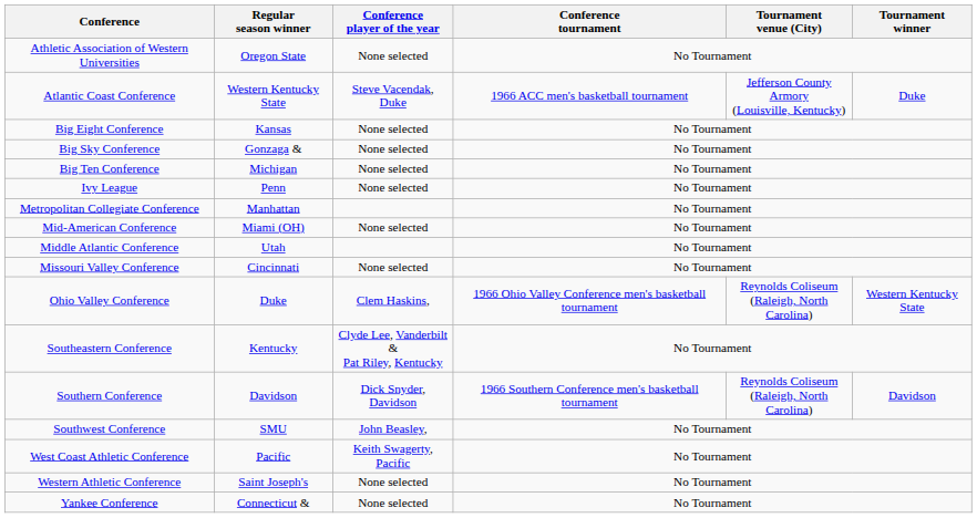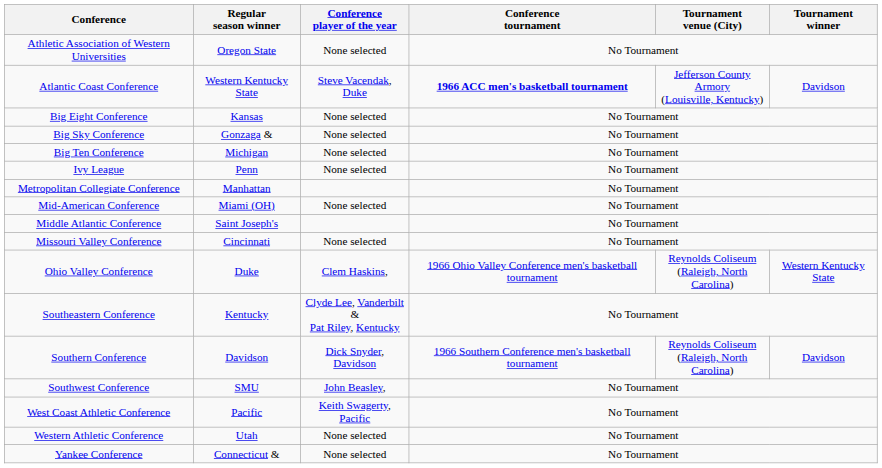 <table class="wikitable" style="text-align:center;">
 <tr>
 <th>Conference</th>
 <th>Regular <br> season winner</th>
 <th><a href='#'>Conference <br> player of the year</a></th>
 <th>Conference <br> tournament</th>
 <th>Tournament <br> venue (City)</th>
 <th>Tournament <br> winner</th>
 </tr>
 <tr>
 <td><a href='#'>Athletic Association of Western Universities</a></td>
 <td><a href='#'>Oregon State</a></td>
 <td>None selected</td>
 <td colspan=3>No Tournament</td>
 </tr>
 <tr>
 <td><a href='#'>Atlantic Coast Conference</a></td>
 <td><a href='#'>Western Kentucky State</a></td>
 <td><a href='#'>Steve Vacendak</a>,<br><a href='#'>Duke</a></td>
-<td><a href='#'>1966 ACC men's basketball tournament</a></td>
+<td><strong><a href='#'>1966 ACC men's basketball tournament</a></strong></td>
 <td><a href='#'>Jefferson County Armory</a><br>(<a href='#'>Louisville, Kentucky</a>)</td>
-<td><a href='#'>Duke</a></td>
+<td><a href='#'>Davidson</a></td>
 </tr>
 <tr>
 <td><a href='#'>Big Eight Conference</a></td>
 <td><a href='#'>Kansas</a></td>
 <td>None selected</td>
 <td colspan=3>No Tournament</td>
 </tr>
 <tr>
 <td><a href='#'>Big Sky Conference</a></td>
 <td><a href='#'>Gonzaga</a> & </td>
 <td>None selected</td>
 <td colspan=3>No Tournament</td>
 </tr>
 <tr>
 <td><a href='#'>Big Ten Conference</a></td>
 <td><a href='#'>Michigan</a></td>
 <td>None selected</td>
 <td colspan=3>No Tournament</td>
 </tr>
 <tr>
 <td><a href='#'>Ivy League</a></td>
 <td><a href='#'>Penn</a></td>
 <td>None selected</td>
 <td colspan=3>No Tournament</td>
 </tr>
 <tr>
 <td><a href='#'>Metropolitan Collegiate Conference</a></td>
 <td><a href='#'>Manhattan</a></td>
 <td></td>
 <td colspan=3>No Tournament</td>
 </tr>
 <tr>
 <td><a href='#'>Mid-American Conference</a></td>
 <td><a href='#'>Miami (OH)</a></td>
 <td>None selected</td>
 <td colspan=3>No Tournament</td>
 </tr>
 <tr>
 <td><a href='#'>Middle Atlantic Conference</a></td>
-<td><a href='#'>Utah</a></td>
+<td><a href='#'>Saint Joseph's</a></td>
 <td></td>
 <td colspan=3>No Tournament</td>
 </tr>
 <tr>
 <td><a href='#'>Missouri Valley Conference</a></td>
 <td><a href='#'>Cincinnati</a></td>
 <td>None selected</td>
 <td colspan=3>No Tournament</td>
 </tr>
 <tr>
 <td><a href='#'>Ohio Valley Conference</a></td>
 <td><a href='#'>Duke</a></td>
 <td><a href='#'>Clem Haskins</a>, </td>
 <td><a href='#'>1966 Ohio Valley Conference men's basketball tournament</a></td>
 <td><a href='#'>Reynolds Coliseum</a><br>(<a href='#'>Raleigh, North Carolina</a>)</td>
 <td><a href='#'>Western Kentucky State</a></td>
 </tr>
 <tr>
 <td><a href='#'>Southeastern Conference</a></td>
 <td><a href='#'>Kentucky</a></td>
 <td><a href='#'>Clyde Lee</a>, <a href='#'>Vanderbilt</a>  &<br><a href='#'>Pat Riley</a>, <a href='#'>Kentucky</a> </td>
 <td colspan=3>No Tournament</td>
 </tr>
 <tr>
 <td><a href='#'>Southern Conference</a></td>
 <td><a href='#'>Davidson</a></td>
 <td><a href='#'>Dick Snyder</a>, <a href='#'>Davidson</a></td>
 <td><a href='#'>1966 Southern Conference men's basketball tournament</a></td>
 <td><a href='#'>Reynolds Coliseum</a><br>(<a href='#'>Raleigh, North Carolina</a>)</td>
 <td><a href='#'>Davidson</a></td>
 </tr>
 <tr>
 <td><a href='#'>Southwest Conference</a></td>
 <td><a href='#'>SMU</a></td>
 <td><a href='#'>John Beasley</a>, </td>
 <td colspan=3>No Tournament</td>
 </tr>
 <tr>
 <td><a href='#'>West Coast Athletic Conference</a></td>
 <td><a href='#'>Pacific</a></td>
 <td><a href='#'>Keith Swagerty</a>, <a href='#'>Pacific</a></td>
 <td colspan=3>No Tournament</td>
 </tr>
 <tr>
 <td><a href='#'>Western Athletic Conference</a></td>
-<td><a href='#'>Saint Joseph's</a></td>
+<td><a href='#'>Utah</a></td>
 <td>None selected</td>
 <td colspan=3>No Tournament</td>
 </tr>
 <tr>
 <td><a href='#'>Yankee Conference</a></td>
 <td><a href='#'>Connecticut</a> & </td>
 <td>None selected</td>
 <td colspan=3>No Tournament</td>
 </tr>
 </table>
